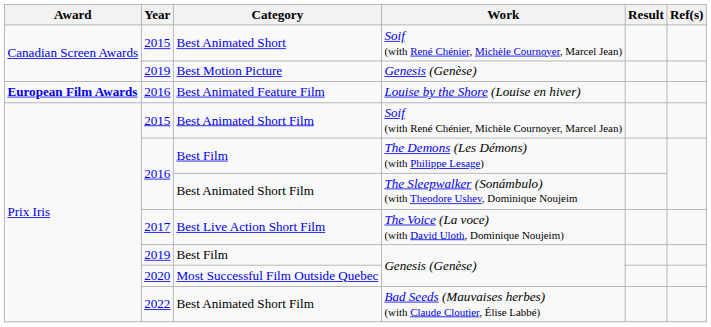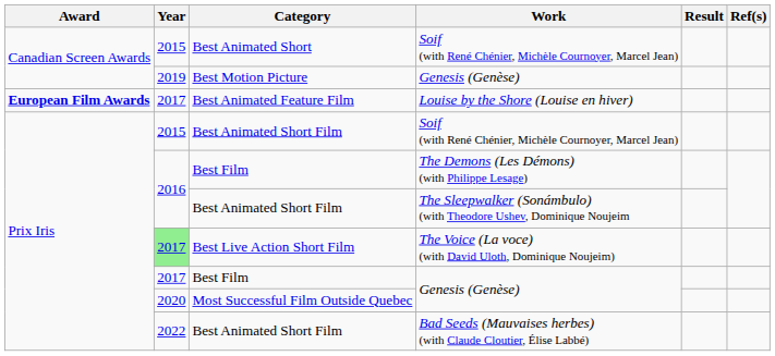 <table class="wikitable plainrowheaders sortable">
 <tr>
 <th>Award</th>
 <th>Year</th>
 <th>Category</th>
 <th>Work</th>
 <th>Result</th>
 <th>Ref(s)</th>
 </tr>
 <tr>
 <td rowspan=2><a href='#'>Canadian Screen Awards</a></td>
 <td><a href='#'>2015</a></td>
 <td><a href='#'>Best Animated Short</a></td>
 <td><em><a href='#'>Soif</a></em><br><small>(with <a href='#'>René Chénier</a>, <a href='#'>Michèle Cournoyer</a>, Marcel Jean)</small></td>
 <td></td>
 <td></td>
 </tr>
 <tr>
 <td><a href='#'>2019</a></td>
 <td><a href='#'>Best Motion Picture</a></td>
 <td><em><a href='#'>Genesis</a> (Genèse)</em></td>
 <td></td>
 <td></td>
 </tr>
 <tr>
 <td><strong><a href='#'>European Film Awards</a></strong></td>
-<td><a href='#'>2016</a></td>
+<td><a href='#'>2017</a></td>
 <td><a href='#'>Best Animated Feature Film</a></td>
 <td><em><a href='#'>Louise by the Shore</a> (Louise en hiver)</em></td>
 <td></td>
 <td></td>
 </tr>
 <tr>
 <td rowspan=7><a href='#'>Prix Iris</a></td>
 <td><a href='#'>2015</a></td>
 <td><a href='#'>Best Animated Short Film</a></td>
 <td><em><a href='#'>Soif</a></em><br><small>(with René Chénier, Michèle Cournoyer, Marcel Jean)</small></td>
 <td></td>
 <td></td>
 </tr>
 <tr>
 <td rowspan=2><a href='#'>2016</a></td>
 <td><a href='#'>Best Film</a></td>
 <td><em><a href='#'>The Demons</a> (Les Démons)</em><br><small>(with <a href='#'>Philippe Lesage</a>)</small></td>
 <td></td>
 <td rowspan=2></td>
 </tr>
 <tr>
 <td>Best Animated Short Film</td>
 <td><em><a href='#'>The Sleepwalker</a> (Sonámbulo)</em><br><small>(with <a href='#'>Theodore Ushev</a>, Dominique Noujeim</small></td>
 <td></td>
 </tr>
 <tr>
-<td><a href='#'>2017</a></td>
+<td style="background: lightgreen;"><a href='#'>2017</a></td>
 <td><a href='#'>Best Live Action Short Film</a></td>
 <td><em><a href='#'>The Voice</a> (La voce)</em><br><small>(with <a href='#'>David Uloth</a>, Dominique Noujeim)</small></td>
 <td></td>
 <td></td>
 </tr>
 <tr>
-<td><a href='#'>2019</a></td>
+<td><a href='#'>2017</a></td>
 <td>Best Film</td>
 <td rowspan=2><em>Genesis (Genèse)</em></td>
 <td></td>
 <td></td>
 </tr>
 <tr>
 <td><a href='#'>2020</a></td>
 <td><a href='#'>Most Successful Film Outside Quebec</a></td>
 <td></td>
 <td></td>
 </tr>
 <tr>
 <td><a href='#'>2022</a></td>
 <td>Best Animated Short Film</td>
 <td><em><a href='#'>Bad Seeds</a> (Mauvaises herbes)</em><br><small>(with <a href='#'>Claude Cloutier</a>, Élise Labbé)</small></td>
 <td></td>
 <td></td>
 </tr>
 </table>
